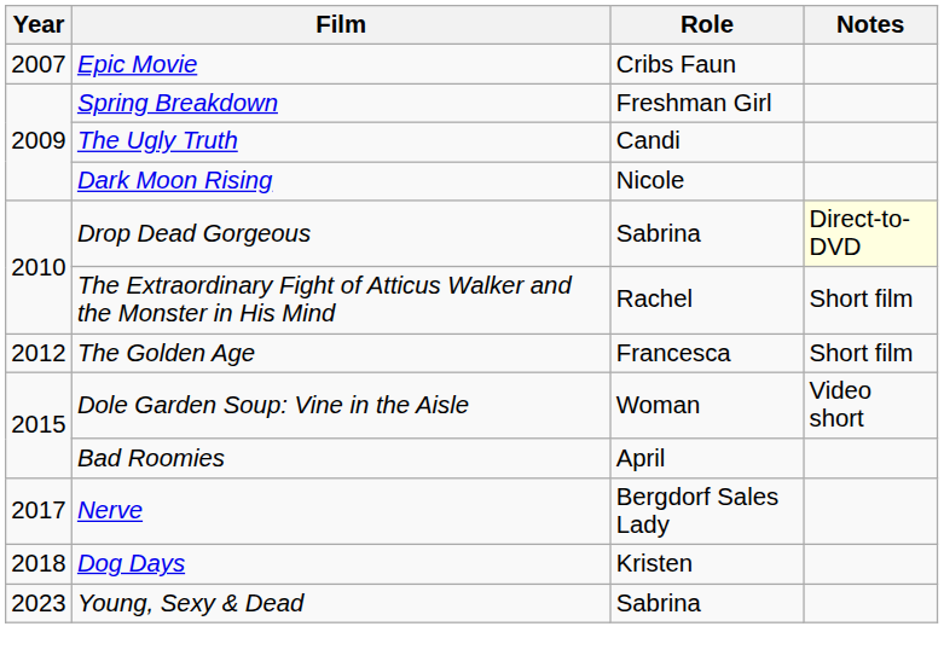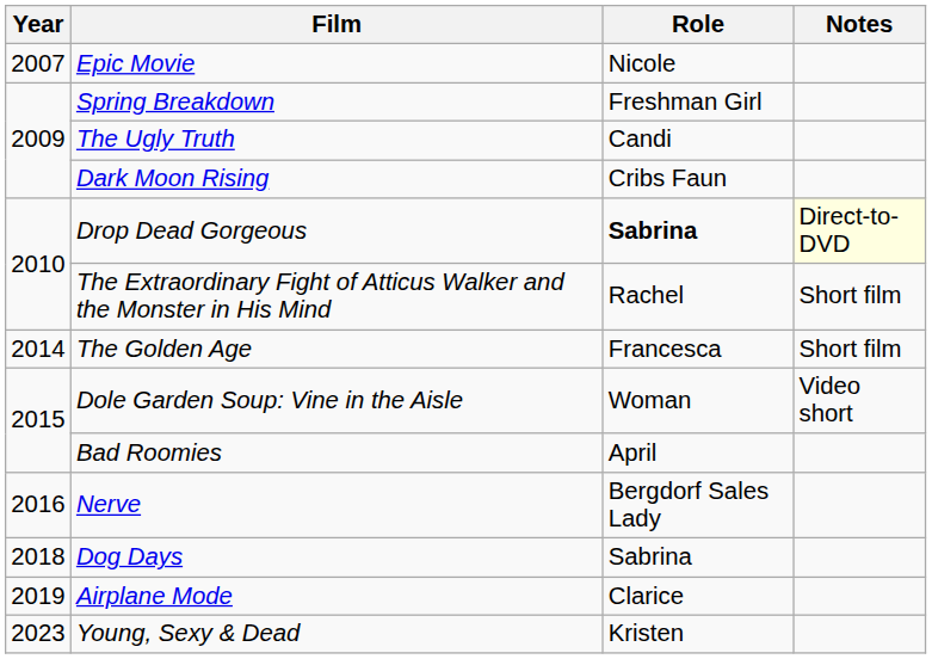 <table class="wikitable sortable">
 <tr>
 <th>Year</th>
 <th>Film</th>
 <th>Role</th>
 <th class="unsortable">Notes</th>
 </tr>
 <tr>
 <td>2007</td>
 <td><em><a href='#'>Epic Movie</a></em></td>
-<td>Cribs Faun</td>
+<td>Nicole</td>
 <td></td>
 </tr>
 <tr>
 <td rowspan="3">2009</td>
 <td><em><a href='#'>Spring Breakdown</a></em></td>
 <td>Freshman Girl</td>
 <td></td>
 </tr>
 <tr>
 <td><em><a href='#'>The Ugly Truth</a></em></td>
 <td>Candi</td>
 <td></td>
 </tr>
 <tr>
 <td><em><a href='#'>Dark Moon Rising</a></em></td>
-<td>Nicole</td>
+<td>Cribs Faun</td>
 <td></td>
 </tr>
 <tr>
 <td rowspan="2">2010</td>
 <td><em>Drop Dead Gorgeous</em></td>
-<td>Sabrina</td>
+<td><strong>Sabrina</strong></td>
 <td style="background: lightyellow;">Direct-to-DVD</td>
 </tr>
 <tr>
 <td><em>The Extraordinary Fight of Atticus Walker and the Monster in His Mind</em></td>
 <td>Rachel</td>
 <td>Short film</td>
 </tr>
 <tr>
-<td>2012</td>
+<td>2014</td>
 <td><em>The Golden Age</em></td>
 <td>Francesca</td>
 <td>Short film</td>
 </tr>
 <tr>
 <td rowspan="2">2015</td>
 <td><em>Dole Garden Soup: Vine in the Aisle</em></td>
 <td>Woman</td>
 <td>Video short</td>
 </tr>
 <tr>
 <td><em>Bad Roomies</em></td>
 <td>April</td>
 <td></td>
 </tr>
 <tr>
-<td>2017</td>
+<td>2016</td>
 <td><em><a href='#'>Nerve</a></em></td>
 <td>Bergdorf Sales Lady</td>
 <td></td>
 </tr>
 <tr>
 <td>2018</td>
 <td><em><a href='#'>Dog Days</a></em></td>
-<td>Kristen</td>
+<td>Sabrina</td>
+<td></td>
+</tr>
+<tr>
+<td>2019</td>
+<td><em><a href='#'>Airplane Mode</a></em></td>
+<td>Clarice</td>
 <td></td>
 </tr>
 <tr>
 <td>2023</td>
 <td><em>Young, Sexy & Dead</em></td>
-<td>Sabrina</td>
+<td>Kristen</td>
 <td></td>
 </tr>
 </table>
